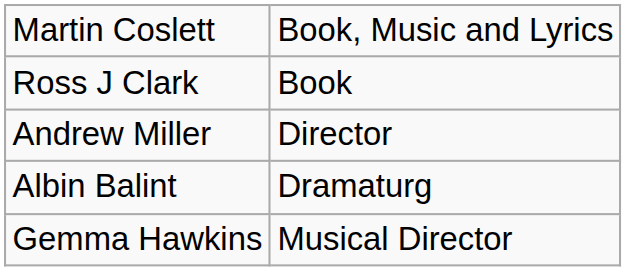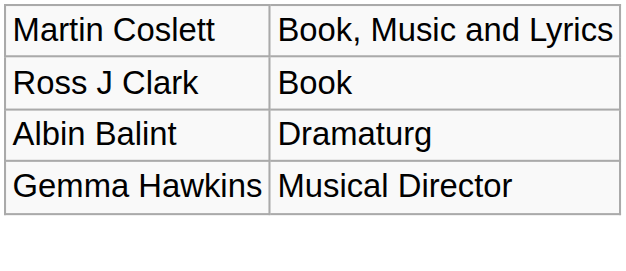 <table class="wikitable">
 <tr>
 <td>Martin Coslett</td>
 <td>Book, Music and Lyrics</td>
 </tr>
 <tr>
 <td>Ross J Clark</td>
 <td>Book</td>
 </tr>
 <tr>
-<td>Andrew Miller</td>
-<td>Director</td>
-</tr>
-<tr>
 <td>Albin Balint</td>
 <td>Dramaturg</td>
 </tr>
 <tr>
 <td>Gemma Hawkins</td>
 <td>Musical Director</td>
 </tr>
 </table>
